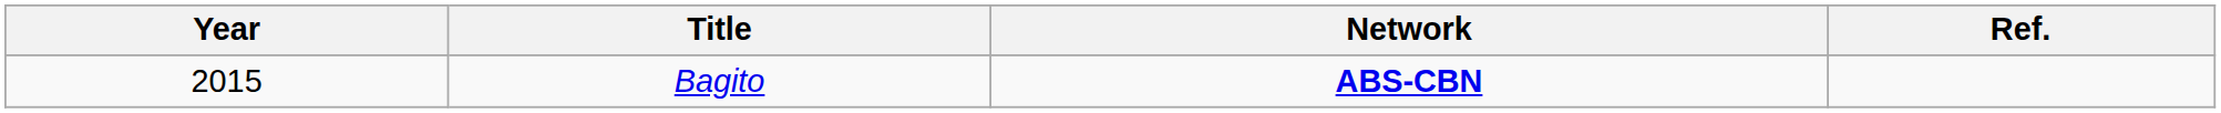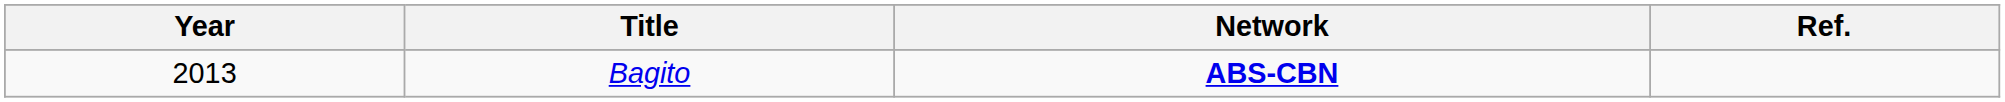 <table class="wikitable" style="text-align:center" width=70%>
 <tr>
 <th>Year</th>
 <th>Title</th>
 <th>Network</th>
 <th>Ref.</th>
 </tr>
 <tr>
-<td>2015</td>
+<td>2013</td>
 <td><em><a href='#'>Bagito</a></em></td>
 <td><strong><a href='#'>ABS-CBN</a></strong></td>
 <td></td>
 </tr>
 </table>
